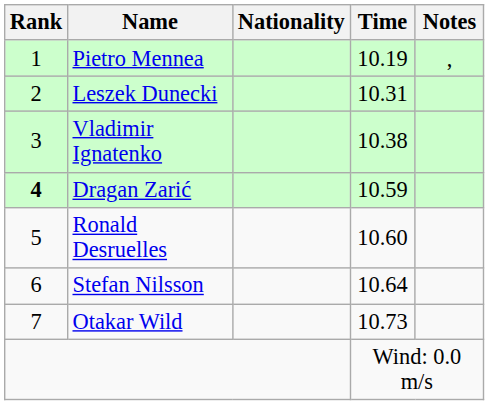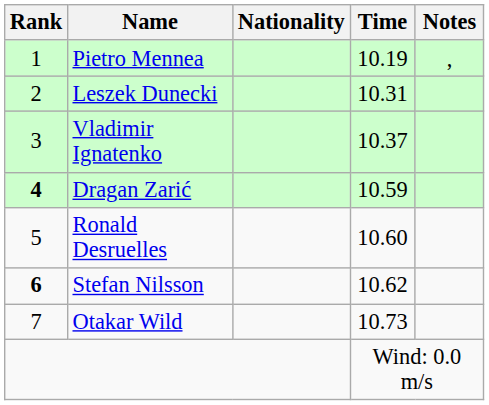 <table class="wikitable sortable" style="text-align:center;width: 55%">
 <tr>
 <th>Rank</th>
 <th>Name</th>
 <th>Nationality</th>
 <th>Time</th>
 <th>Notes</th>
 </tr>
 <tr bgcolor=ccffcc>
 <td>1</td>
 <td align=left><a href='#'>Pietro Mennea</a></td>
 <td align=left></td>
 <td>10.19</td>
 <td>, </td>
 </tr>
 <tr bgcolor=ccffcc>
 <td>2</td>
 <td align=left><a href='#'>Leszek Dunecki</a></td>
 <td align=left></td>
 <td>10.31</td>
 <td></td>
 </tr>
 <tr bgcolor=ccffcc>
 <td>3</td>
 <td align=left><a href='#'>Vladimir Ignatenko</a></td>
 <td align=left></td>
-<td>10.38</td>
+<td>10.37</td>
 <td></td>
 </tr>
 <tr bgcolor=ccffcc>
 <td><strong>4</strong></td>
 <td align=left><a href='#'>Dragan Zarić</a></td>
 <td align=left></td>
 <td>10.59</td>
 <td></td>
 </tr>
 <tr>
 <td>5</td>
 <td align=left><a href='#'>Ronald Desruelles</a></td>
 <td align=left></td>
 <td>10.60</td>
 <td></td>
 </tr>
 <tr>
-<td>6</td>
+<td><strong>6</strong></td>
 <td align=left><a href='#'>Stefan Nilsson</a></td>
 <td align=left></td>
-<td>10.64</td>
+<td>10.62</td>
 <td></td>
 </tr>
 <tr>
 <td>7</td>
 <td align=left><a href='#'>Otakar Wild</a></td>
 <td align=left></td>
 <td>10.73</td>
 <td></td>
 </tr>
 <tr>
 <td colspan="3"></td>
 <td colspan="2">Wind: 0.0 m/s</td>
 </tr>
 </table>
